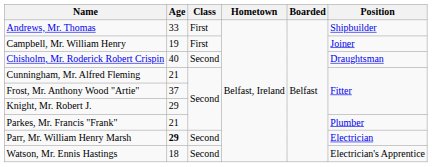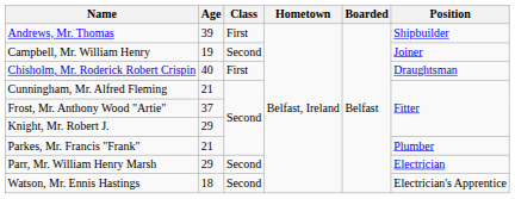 <table class="sortable wikitable">
 <tr>
 <th>Name</th>
 <th>Age</th>
 <th>Class</th>
 <th>Hometown</th>
 <th>Boarded</th>
 <th>Position</th>
 </tr>
 <tr>
 <td><a href='#'>Andrews, Mr. Thomas</a></td>
-<td>33</td>
+<td>39</td>
 <td>First</td>
 <td rowspan="9">Belfast, Ireland</td>
 <td rowspan="9">Belfast</td>
 <td><a href='#'>Shipbuilder</a></td>
 </tr>
 <tr>
 <td>Campbell, Mr. William Henry</td>
 <td>19</td>
-<td>First</td>
+<td>Second</td>
 <td><a href='#'>Joiner</a></td>
 </tr>
 <tr>
 <td><a href='#'>Chisholm, Mr. Roderick Robert Crispin</a></td>
 <td>40</td>
-<td>Second</td>
+<td>First</td>
 <td><a href='#'>Draughtsman</a></td>
 </tr>
 <tr>
 <td>Cunningham, Mr. Alfred Fleming</td>
 <td>21</td>
 <td rowspan="4">Second</td>
 <td rowspan="3"><a href='#'>Fitter</a></td>
 </tr>
 <tr>
 <td>Frost, Mr. Anthony Wood "Artie"</td>
 <td>37</td>
 </tr>
 <tr>
 <td>Knight, Mr. Robert J.</td>
 <td>29</td>
 </tr>
 <tr>
 <td>Parkes, Mr. Francis "Frank"</td>
 <td>21</td>
 <td><a href='#'>Plumber</a></td>
 </tr>
 <tr>
 <td>Parr, Mr. William Henry Marsh</td>
-<td><strong>29</strong></td>
+<td>29</td>
 <td>Second</td>
 <td><a href='#'>Electrician</a></td>
 </tr>
 <tr>
 <td>Watson, Mr. Ennis Hastings</td>
 <td>18</td>
 <td>Second</td>
 <td>Electrician's Apprentice</td>
 </tr>
 </table>
